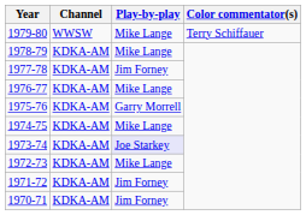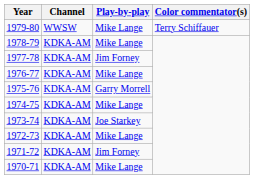 <table class="wikitable">
 <tr>
 <th>Year</th>
 <th>Channel</th>
 <th><a href='#'>Play-by-play</a></th>
 <th><a href='#'>Color commentator</a>(s)</th>
 </tr>
 <tr>
 <td><a href='#'>1979-80</a></td>
 <td><a href='#'>WWSW</a></td>
 <td><a href='#'>Mike Lange</a></td>
 <td><a href='#'>Terry Schiffauer</a></td>
 </tr>
 <tr>
 <td><a href='#'>1978-79</a></td>
 <td><a href='#'>KDKA-AM</a></td>
 <td><a href='#'>Mike Lange</a></td>
 </tr>
 <tr>
 <td><a href='#'>1977-78</a></td>
 <td><a href='#'>KDKA-AM</a></td>
 <td><a href='#'>Jim Forney</a></td>
 </tr>
 <tr>
 <td><a href='#'>1976-77</a></td>
 <td><a href='#'>KDKA-AM</a></td>
 <td><a href='#'>Mike Lange</a></td>
 </tr>
 <tr>
 <td><a href='#'>1975-76</a></td>
 <td><a href='#'>KDKA-AM</a></td>
 <td><a href='#'>Garry Morrell</a></td>
 </tr>
 <tr>
 <td><a href='#'>1974-75</a></td>
 <td><a href='#'>KDKA-AM</a></td>
 <td><a href='#'>Mike Lange</a></td>
 </tr>
 <tr>
 <td><a href='#'>1973-74</a></td>
 <td><a href='#'>KDKA-AM</a></td>
-<td style="background: lavender;"><a href='#'>Joe Starkey</a></td>
+<td><a href='#'>Joe Starkey</a></td>
 </tr>
 <tr>
 <td><a href='#'>1972-73</a></td>
 <td><a href='#'>KDKA-AM</a></td>
 <td><a href='#'>Mike Lange</a></td>
 </tr>
 <tr>
 <td><a href='#'>1971-72</a></td>
 <td><a href='#'>KDKA-AM</a></td>
 <td><a href='#'>Jim Forney</a></td>
 </tr>
 <tr>
 <td><a href='#'>1970-71</a></td>
 <td><a href='#'>KDKA-AM</a></td>
-<td><a href='#'>Jim Forney</a></td>
+<td><a href='#'>Mike Lange</a></td>
 </tr>
 </table>
